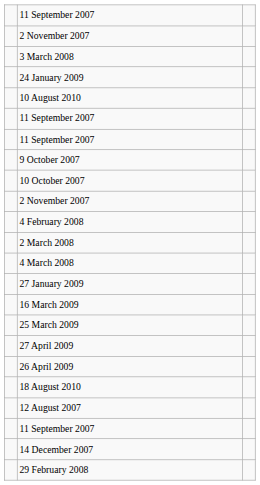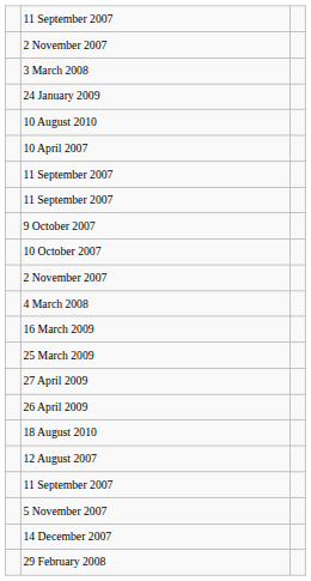 <table class="wikitable" style="font-size: 89%; float: left; width: 26em; margin-right: 1em; height: 700px">
 <tr>
 <td></td>
 <td>11 September 2007</td>
 <td></td>
 </tr>
 <tr>
 <td></td>
 <td>2 November 2007</td>
 <td></td>
 </tr>
 <tr>
 <td></td>
 <td>3 March 2008</td>
 <td></td>
 </tr>
 <tr>
 <td></td>
 <td>24 January 2009</td>
 <td></td>
 </tr>
 <tr>
 <td></td>
 <td>10 August 2010</td>
+<td></td>
+</tr>
+<tr>
+<td></td>
+<td>10 April 2007</td>
 <td></td>
 </tr>
 <tr>
 <td></td>
 <td>11 September 2007</td>
 <td></td>
 </tr>
 <tr>
 <td></td>
 <td>11 September 2007</td>
 <td></td>
 </tr>
 <tr>
 <td></td>
 <td>9 October 2007</td>
 <td></td>
 </tr>
 <tr>
 <td></td>
 <td>10 October 2007</td>
 <td></td>
 </tr>
 <tr>
 <td></td>
 <td>2 November 2007</td>
 <td></td>
 </tr>
 <tr>
 <td></td>
-<td>4 February 2008</td>
-<td></td>
-</tr>
-<tr>
-<td></td>
-<td>2 March 2008</td>
-<td></td>
-</tr>
-<tr>
-<td></td>
 <td>4 March 2008</td>
-<td></td>
-</tr>
-<tr>
-<td></td>
-<td>27 January 2009</td>
 <td></td>
 </tr>
 <tr>
 <td></td>
 <td>16 March 2009</td>
 <td></td>
 </tr>
 <tr>
 <td></td>
 <td>25 March 2009</td>
 <td></td>
 </tr>
 <tr>
 <td></td>
 <td>27 April 2009</td>
 <td></td>
 </tr>
 <tr>
 <td></td>
 <td>26 April 2009</td>
 <td></td>
 </tr>
 <tr>
 <td></td>
 <td>18 August 2010</td>
 <td></td>
 </tr>
 <tr>
 <td></td>
 <td>12 August 2007</td>
 <td></td>
 </tr>
 <tr>
 <td></td>
 <td>11 September 2007</td>
 <td></td>
 </tr>
 <tr>
 <td></td>
+<td>5 November 2007</td>
+<td></td>
+</tr>
+<tr>
+<td></td>
 <td>14 December 2007</td>
 <td></td>
 </tr>
 <tr>
 <td></td>
 <td>29 February 2008</td>
 <td></td>
 </tr>
 </table>
